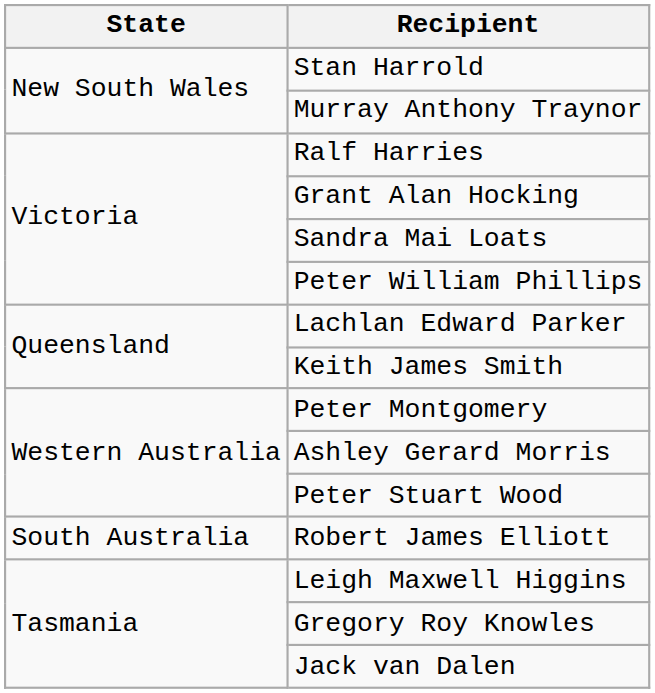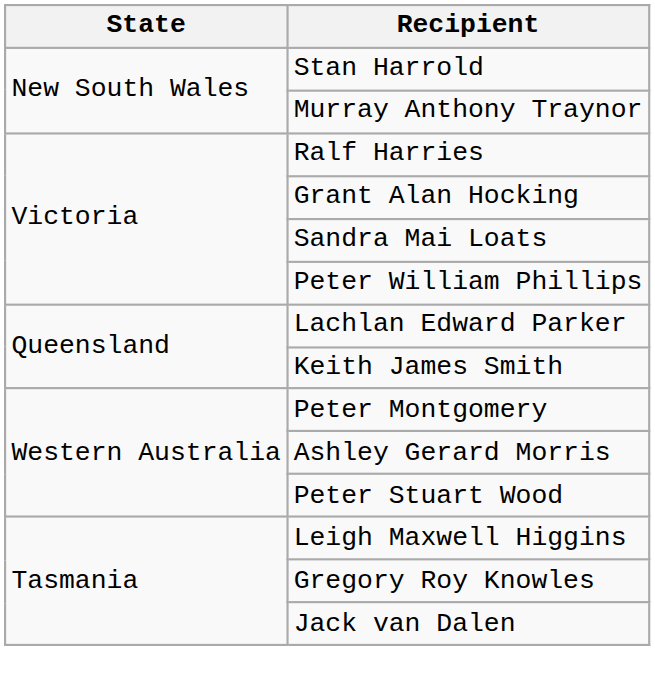 <table class="wikitable" style="font-size:95%;">
 <tr>
 <th>State</th>
 <th>Recipient</th>
 </tr>
 <tr>
 <td rowspan=2>New South Wales</td>
 <td>Stan Harrold</td>
 </tr>
 <tr>
 <td>Murray Anthony Traynor </td>
 </tr>
 <tr>
 <td rowspan=4>Victoria</td>
 <td>Ralf Harries</td>
 </tr>
 <tr>
 <td>Grant Alan Hocking</td>
 </tr>
 <tr>
 <td>Sandra Mai Loats</td>
 </tr>
 <tr>
 <td>Peter William Phillips</td>
 </tr>
 <tr>
 <td rowspan=2>Queensland</td>
 <td>Lachlan Edward Parker</td>
 </tr>
 <tr>
 <td>Keith James Smith</td>
 </tr>
 <tr>
 <td rowspan=3>Western Australia</td>
 <td>Peter Montgomery</td>
 </tr>
 <tr>
 <td>Ashley Gerard Morris</td>
 </tr>
 <tr>
 <td>Peter Stuart Wood</td>
 </tr>
 <tr>
-<td>South Australia</td>
-<td>Robert James Elliott</td>
-</tr>
-<tr>
 <td rowspan=3>Tasmania</td>
 <td>Leigh Maxwell Higgins </td>
 </tr>
 <tr>
 <td>Gregory Roy Knowles</td>
 </tr>
 <tr>
 <td>Jack van Dalen</td>
 </tr>
 </table>
